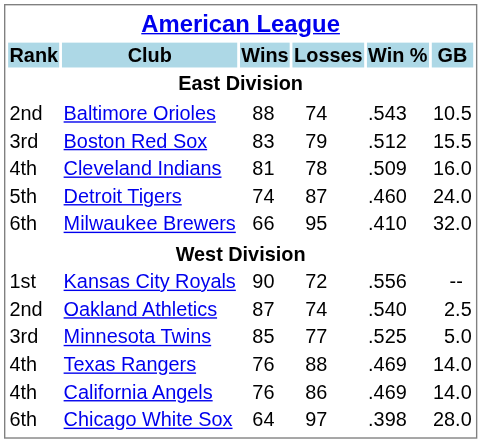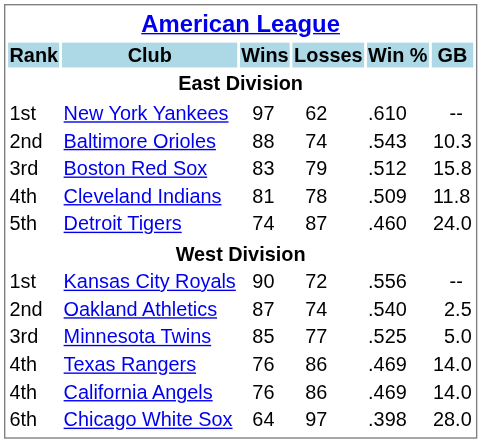 <table cellpadding="1" style="width:auto;font-size: 90%; border: 1px solid gray;">
 <tr align="center" style="font-size: larger;">
 <th colspan=6><a href='#'>American League</a></th>
 </tr>
 <tr style="background:lightblue;">
 <th>Rank</th>
 <th>Club</th>
 <th>Wins</th>
 <th>Losses</th>
 <th>Win %</th>
 <th>GB</th>
 </tr>
 <tr align="center" style="vertical-align: middle;" style="background:lightblue;">
 <th colspan=6>East Division</th>
 </tr>
 <tr>
 </tr>
 <tr>
+<td>1st</td>
+<td><a href='#'>New York Yankees</a></td>
+<td>  97</td>
+<td>  62</td>
+<td>.610</td>
+<td>   --</td>
+</tr>
+<tr>
 <td>2nd</td>
 <td><a href='#'>Baltimore Orioles</a></td>
 <td>  88</td>
 <td>  74</td>
 <td>.543</td>
-<td>10.5</td>
+<td>10.3</td>
 </tr>
 <tr>
 <td>3rd</td>
 <td><a href='#'>Boston Red Sox</a></td>
 <td>  83</td>
 <td>  79</td>
 <td>.512</td>
-<td>15.5</td>
+<td>15.8</td>
 </tr>
 <tr>
 <td>4th</td>
 <td><a href='#'>Cleveland Indians</a></td>
 <td>  81</td>
 <td>  78</td>
 <td>.509</td>
-<td>16.0</td>
+<td>11.8</td>
 </tr>
 <tr>
 <td>5th</td>
 <td><a href='#'>Detroit Tigers</a></td>
 <td>  74</td>
 <td>  87</td>
 <td>.460</td>
 <td>24.0</td>
-</tr>
-<tr>
-<td>6th</td>
-<td><a href='#'>Milwaukee Brewers</a></td>
-<td>  66</td>
-<td>  95</td>
-<td>.410</td>
-<td>32.0</td>
 </tr>
 <tr>
 </tr>
 <tr align="center" style="vertical-align: middle;" style="background:lightblue;">
 <th colspan=6>West Division</th>
 </tr>
 <tr>
 <td>1st</td>
 <td><a href='#'>Kansas City Royals</a></td>
 <td>  90</td>
 <td>  72</td>
 <td>.556</td>
 <td>   --</td>
 </tr>
 <tr>
 <td>2nd</td>
 <td><a href='#'>Oakland Athletics</a></td>
 <td>  87</td>
 <td>  74</td>
 <td>.540</td>
 <td>  2.5</td>
 </tr>
 <tr>
 <td>3rd</td>
 <td><a href='#'>Minnesota Twins</a></td>
 <td>  85</td>
 <td>  77</td>
 <td>.525</td>
 <td>  5.0</td>
 </tr>
 <tr>
 <td>4th</td>
 <td><a href='#'>Texas Rangers</a></td>
 <td>  76</td>
-<td>  88</td>
+<td>  86</td>
 <td>.469</td>
 <td>14.0</td>
 </tr>
 <tr>
 <td>4th</td>
 <td><a href='#'>California Angels</a></td>
 <td>  76</td>
 <td>  86</td>
 <td>.469</td>
 <td>14.0</td>
 </tr>
 <tr>
 <td>6th</td>
 <td><a href='#'>Chicago White Sox</a></td>
 <td>  64</td>
 <td>  97</td>
 <td>.398</td>
 <td>28.0</td>
 </tr>
 <tr>
 </tr>
 </table>
